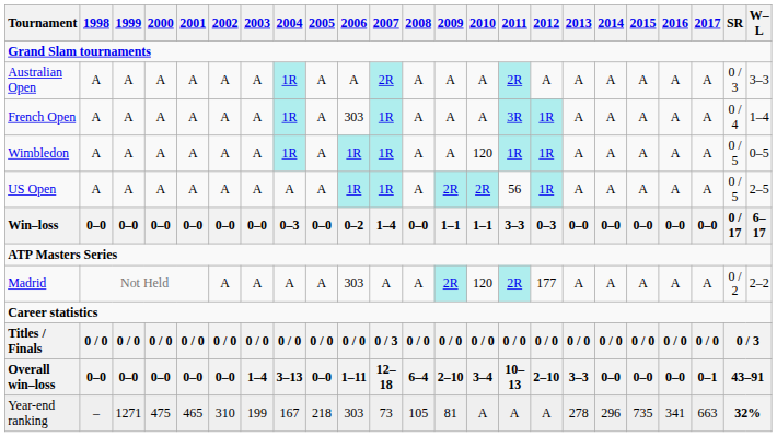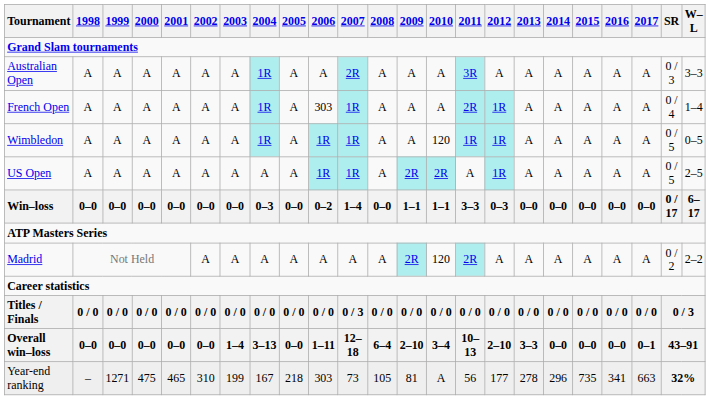 <table class=wikitable style=text-align:center;font-size:97%>
 <tr>
 <th>Tournament</th>
 <th><a href='#'>1998</a></th>
 <th><a href='#'>1999</a></th>
 <th><a href='#'>2000</a></th>
 <th><a href='#'>2001</a></th>
 <th><a href='#'>2002</a></th>
 <th><a href='#'>2003</a></th>
 <th><a href='#'>2004</a></th>
 <th><a href='#'>2005</a></th>
 <th><a href='#'>2006</a></th>
 <th><a href='#'>2007</a></th>
 <th><a href='#'>2008</a></th>
 <th><a href='#'>2009</a></th>
 <th><a href='#'>2010</a></th>
 <th><a href='#'>2011</a></th>
 <th><a href='#'>2012</a></th>
 <th><a href='#'>2013</a></th>
 <th><a href='#'>2014</a></th>
 <th><a href='#'>2015</a></th>
 <th><a href='#'>2016</a></th>
 <th><a href='#'>2017</a></th>
 <th>SR</th>
 <th>W–L</th>
 </tr>
 <tr>
 <td colspan=23 align=left><strong><a href='#'>Grand Slam tournaments</a></strong></td>
 </tr>
 <tr>
 <td align=left><a href='#'>Australian Open</a></td>
 <td>A</td>
 <td>A</td>
 <td>A</td>
 <td>A</td>
 <td>A</td>
 <td>A</td>
 <td bgcolor=afeeee><a href='#'>1R</a></td>
 <td>A</td>
 <td>A</td>
 <td bgcolor=afeeee><a href='#'>2R</a></td>
 <td>A</td>
 <td>A</td>
 <td>A</td>
-<td bgcolor=afeeee><a href='#'>2R</a></td>
+<td bgcolor=afeeee><a href='#'>3R</a></td>
 <td>A</td>
 <td>A</td>
 <td>A</td>
 <td>A</td>
 <td>A</td>
 <td>A</td>
 <td>0 / 3</td>
 <td>3–3</td>
 </tr>
 <tr>
 <td align=left><a href='#'>French Open</a></td>
 <td>A</td>
 <td>A</td>
 <td>A</td>
 <td>A</td>
 <td>A</td>
 <td>A</td>
 <td bgcolor=afeeee><a href='#'>1R</a></td>
 <td>A</td>
 <td>303</td>
 <td bgcolor=afeeee><a href='#'>1R</a></td>
 <td>A</td>
 <td>A</td>
 <td>A</td>
-<td bgcolor=afeeee><a href='#'>3R</a></td>
+<td bgcolor=afeeee><a href='#'>2R</a></td>
 <td bgcolor=afeeee><a href='#'>1R</a></td>
 <td>A</td>
 <td>A</td>
 <td>A</td>
 <td>A</td>
 <td>A</td>
 <td>0 / 4</td>
 <td>1–4</td>
 </tr>
 <tr>
 <td align=left><a href='#'>Wimbledon</a></td>
 <td>A</td>
 <td>A</td>
 <td>A</td>
 <td>A</td>
 <td>A</td>
 <td>A</td>
 <td bgcolor=afeeee><a href='#'>1R</a></td>
 <td>A</td>
 <td bgcolor=afeeee><a href='#'>1R</a></td>
 <td bgcolor=afeeee><a href='#'>1R</a></td>
 <td>A</td>
 <td>A</td>
 <td>120</td>
 <td bgcolor=afeeee><a href='#'>1R</a></td>
 <td bgcolor=afeeee><a href='#'>1R</a></td>
 <td>A</td>
 <td>A</td>
 <td>A</td>
 <td>A</td>
 <td>A</td>
 <td>0 / 5</td>
 <td>0–5</td>
 </tr>
 <tr>
 <td align=left><a href='#'>US Open</a></td>
 <td>A</td>
 <td>A</td>
 <td>A</td>
 <td>A</td>
 <td>A</td>
 <td>A</td>
 <td>A</td>
 <td>A</td>
 <td bgcolor=afeeee><a href='#'>1R</a></td>
 <td bgcolor=afeeee><a href='#'>1R</a></td>
 <td>A</td>
 <td bgcolor=afeeee><a href='#'>2R</a></td>
 <td bgcolor=afeeee><a href='#'>2R</a></td>
-<td>56</td>
+<td>A</td>
 <td bgcolor=afeeee><a href='#'>1R</a></td>
 <td>A</td>
 <td>A</td>
 <td>A</td>
 <td>A</td>
 <td>A</td>
 <td>0 / 5</td>
 <td>2–5</td>
 </tr>
 <tr>
 <th style=text-align:left>Win–loss</th>
 <th>0–0</th>
 <th>0–0</th>
 <th>0–0</th>
 <th>0–0</th>
 <th>0–0</th>
 <th>0–0</th>
 <th>0–3</th>
 <th>0–0</th>
 <th>0–2</th>
 <th>1–4</th>
 <th>0–0</th>
 <th>1–1</th>
 <th>1–1</th>
 <th>3–3</th>
 <th>0–3</th>
 <th>0–0</th>
 <th>0–0</th>
 <th>0–0</th>
 <th>0–0</th>
 <th>0–0</th>
 <th>0 / 17</th>
 <th>6–17</th>
 </tr>
 <tr>
 <td colspan=23 align="left"><strong>ATP Masters Series</strong></td>
 </tr>
 <tr>
 <td align=left><a href='#'>Madrid</a></td>
 <td colspan=4 style=color:#767676>Not Held</td>
 <td>A</td>
 <td>A</td>
 <td>A</td>
 <td>A</td>
-<td>303</td>
+<td>A</td>
 <td>A</td>
 <td>A</td>
 <td bgcolor=afeeee><a href='#'>2R</a></td>
 <td>120</td>
 <td bgcolor=afeeee><a href='#'>2R</a></td>
-<td>177</td>
+<td>A</td>
 <td>A</td>
 <td>A</td>
 <td>A</td>
 <td>A</td>
 <td>A</td>
 <td>0 / 2</td>
 <td>2–2</td>
 </tr>
 <tr>
 <td colspan=23 align="left"><strong>Career statistics</strong></td>
 </tr>
 <tr>
 <th style=text-align:left>Titles / Finals</th>
 <th>0 / 0</th>
 <th>0 / 0</th>
 <th>0 / 0</th>
 <th>0 / 0</th>
 <th>0 / 0</th>
 <th>0 / 0</th>
 <th>0 / 0</th>
 <th>0 / 0</th>
 <th>0 / 0</th>
 <th>0 / 3</th>
 <th>0 / 0</th>
 <th>0 / 0</th>
 <th>0 / 0</th>
 <th>0 / 0</th>
 <th>0 / 0</th>
 <th>0 / 0</th>
 <th>0 / 0</th>
 <th>0 / 0</th>
 <th>0 / 0</th>
 <th>0 / 0</th>
 <th colspan=2>0 / 3</th>
 </tr>
 <tr>
 <th style=text-align:left>Overall win–loss</th>
 <th>0–0</th>
 <th>0–0</th>
 <th>0–0</th>
 <th>0–0</th>
 <th>0–0</th>
 <th>1–4</th>
 <th>3–13</th>
 <th>0–0</th>
 <th>1–11</th>
 <th>12–18</th>
 <th>6–4</th>
 <th>2–10</th>
 <th>3–4</th>
 <th>10–13</th>
 <th>2–10</th>
 <th>3–3</th>
 <th>0–0</th>
 <th>0–0</th>
 <th>0–0</th>
 <th>0–1</th>
 <th colspan=2>43–91</th>
 </tr>
 <tr bgcolor="efefef">
 <td align=left>Year-end ranking</td>
 <td>–</td>
 <td>1271</td>
 <td>475</td>
 <td>465</td>
 <td>310</td>
 <td>199</td>
 <td>167</td>
 <td>218</td>
 <td>303</td>
 <td>73</td>
 <td>105</td>
 <td>81</td>
 <td>A</td>
-<td>A</td>
-<td>A</td>
+<td>56</td>
+<td>177</td>
 <td>278</td>
 <td>296</td>
 <td>735</td>
 <td>341</td>
 <td>663</td>
 <th colspan=2>32%</th>
 </tr>
 </table>
